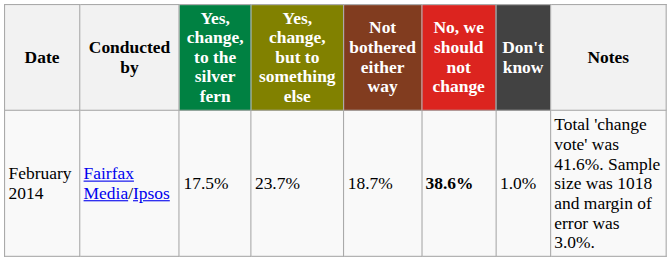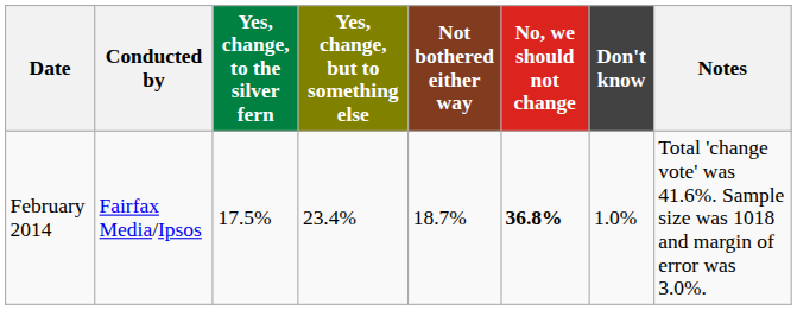 <table class="wikitable">
 <tr>
 <th>Date</th>
 <th>Conducted by</th>
 <th style="background: rgb(0, 129, 66); color: white;">Yes, change,<br>to the silver fern</th>
 <th style="background: rgb(129, 129, 0); color: white;">Yes, change,<br>but to something else</th>
 <th style="background: rgb(129, 60, 31); color: white;">Not bothered<br>either way</th>
 <th style="background: rgb(220, 36, 31); color: white;">No, we should not change</th>
 <th style="background: rgb(66, 66, 66); color: white;">Don't know</th>
 <th>Notes</th>
 </tr>
 <tr>
 <td>February 2014</td>
 <td><a href='#'>Fairfax Media</a>/<a href='#'>Ipsos</a></td>
 <td>17.5%</td>
-<td>23.7%</td>
+<td>23.4%</td>
 <td>18.7%</td>
-<td><strong>38.6%</strong></td>
+<td><strong>36.8%</strong></td>
 <td>1.0%</td>
 <td>Total 'change vote' was 41.6%. Sample size was 1018 and margin of error was 3.0%.</td>
 </tr>
 </table>
